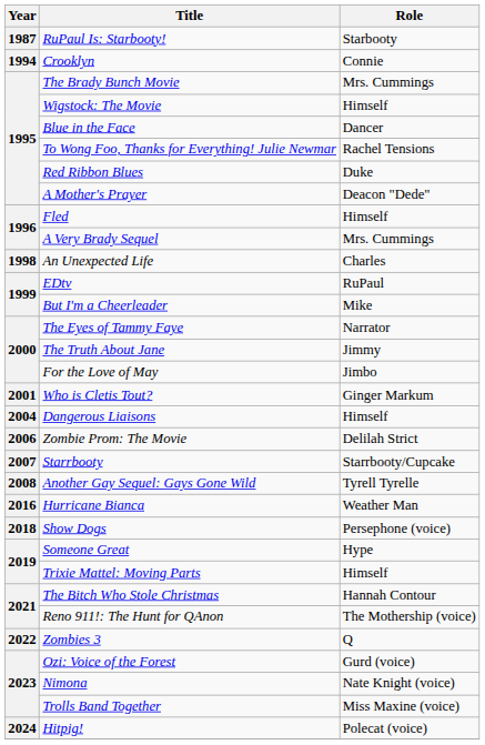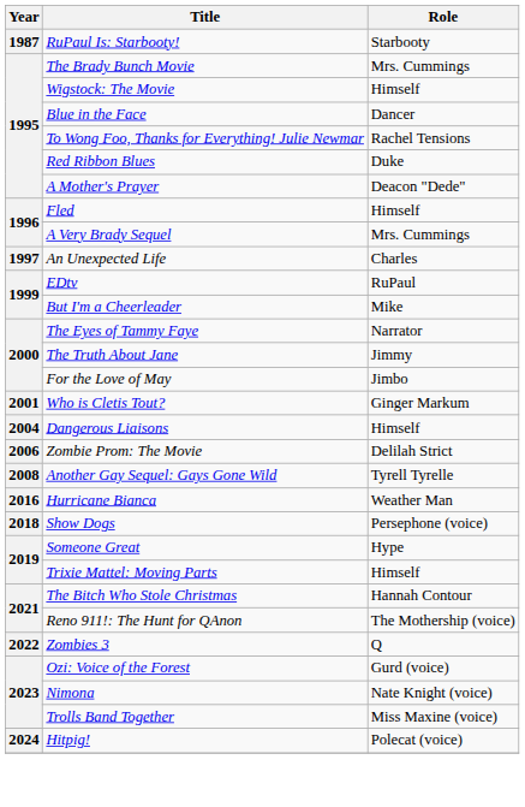 <table class="wikitable sortable plainrowheaders">
 <tr>
 <th scope="col">Year</th>
 <th scope="col">Title</th>
 <th scope="col">Role</th>
 </tr>
 <tr>
 <th scope="row">1987</th>
 <td><em><a href='#'>RuPaul Is: Starbooty!</a></em></td>
 <td>Starbooty</td>
-</tr>
-<tr>
-<th scope="row">1994</th>
-<td><em><a href='#'>Crooklyn</a></em></td>
-<td>Connie</td>
 </tr>
 <tr>
 <th scope="row" rowspan="6">1995</th>
 <td><em><a href='#'>The Brady Bunch Movie</a></em></td>
 <td>Mrs. Cummings</td>
 </tr>
 <tr>
 <td><em><a href='#'>Wigstock: The Movie</a></em></td>
 <td>Himself</td>
 </tr>
 <tr>
 <td><em><a href='#'>Blue in the Face</a></em></td>
 <td>Dancer</td>
 </tr>
 <tr>
 <td><em><a href='#'>To Wong Foo, Thanks for Everything! Julie Newmar</a></em></td>
 <td>Rachel Tensions</td>
 </tr>
 <tr>
 <td><em><a href='#'>Red Ribbon Blues</a></em></td>
 <td>Duke</td>
 </tr>
 <tr>
 <td><em><a href='#'>A Mother's Prayer</a></em></td>
 <td>Deacon "Dede"</td>
 </tr>
 <tr>
 <th scope="row" rowspan="2">1996</th>
 <td><em><a href='#'>Fled</a></em></td>
 <td>Himself</td>
 </tr>
 <tr>
 <td><em><a href='#'>A Very Brady Sequel</a></em></td>
 <td>Mrs. Cummings</td>
 </tr>
 <tr>
-<th scope="row">1998</th>
+<th scope="row">1997</th>
 <td><em>An Unexpected Life</em></td>
 <td>Charles</td>
 </tr>
 <tr>
 <th scope="row" rowspan="2">1999</th>
 <td><em><a href='#'>EDtv</a></em></td>
 <td>RuPaul</td>
 </tr>
 <tr>
 <td><em><a href='#'>But I'm a Cheerleader</a></em></td>
 <td>Mike</td>
 </tr>
 <tr>
 <th scope="row" rowspan="3">2000</th>
 <td><em><a href='#'>The Eyes of Tammy Faye</a></em></td>
 <td>Narrator</td>
 </tr>
 <tr>
 <td><em><a href='#'>The Truth About Jane</a></em></td>
 <td>Jimmy</td>
 </tr>
 <tr>
 <td><em>For the Love of May</em></td>
 <td>Jimbo</td>
 </tr>
 <tr>
 <th scope="row">2001</th>
 <td><em><a href='#'>Who is Cletis Tout?</a></em></td>
 <td>Ginger Markum</td>
 </tr>
 <tr>
 <th scope="row">2004</th>
 <td><em><a href='#'>Dangerous Liaisons</a></em></td>
 <td>Himself</td>
 </tr>
 <tr>
 <th scope="row">2006</th>
 <td><em>Zombie Prom: The Movie</em></td>
 <td>Delilah Strict</td>
-</tr>
-<tr>
-<th scope="row">2007</th>
-<td><em><a href='#'>Starrbooty</a></em></td>
-<td>Starrbooty/Cupcake</td>
 </tr>
 <tr>
 <th scope="row">2008</th>
 <td><em><a href='#'>Another Gay Sequel: Gays Gone Wild</a></em></td>
 <td>Tyrell Tyrelle</td>
 </tr>
 <tr>
 <th scope="row">2016</th>
 <td><em><a href='#'>Hurricane Bianca</a></em></td>
 <td>Weather Man</td>
 </tr>
 <tr>
 <th scope="row">2018</th>
 <td><em><a href='#'>Show Dogs</a></em></td>
 <td>Persephone (voice)</td>
 </tr>
 <tr>
 <th scope="row" rowspan="2">2019</th>
 <td><em><a href='#'>Someone Great</a></em></td>
 <td>Hype</td>
 </tr>
 <tr>
 <td><em><a href='#'>Trixie Mattel: Moving Parts</a></em></td>
 <td>Himself</td>
 </tr>
 <tr>
 <th scope="row" rowspan="2">2021</th>
 <td><em><a href='#'>The Bitch Who Stole Christmas</a></em></td>
 <td>Hannah Contour</td>
 </tr>
 <tr>
 <td><em>Reno 911!: The Hunt for QAnon</em></td>
 <td>The Mothership (voice)</td>
 </tr>
 <tr>
 <th scope="row">2022</th>
 <td><em><a href='#'>Zombies 3</a></em></td>
 <td>Q</td>
 </tr>
 <tr>
 <th scope="row" rowspan="3">2023</th>
 <td><em><a href='#'>Ozi: Voice of the Forest</a></em></td>
 <td>Gurd (voice)</td>
 </tr>
 <tr>
 <td><em><a href='#'>Nimona</a></em></td>
 <td>Nate Knight (voice)</td>
 </tr>
 <tr>
 <td><em><a href='#'>Trolls Band Together</a></em></td>
 <td>Miss Maxine (voice)</td>
 </tr>
 <tr>
 <th scope="row">2024</th>
 <td><em><a href='#'>Hitpig!</a></em></td>
 <td>Polecat (voice)</td>
 </tr>
 <tr>
 </tr>
 </table>
